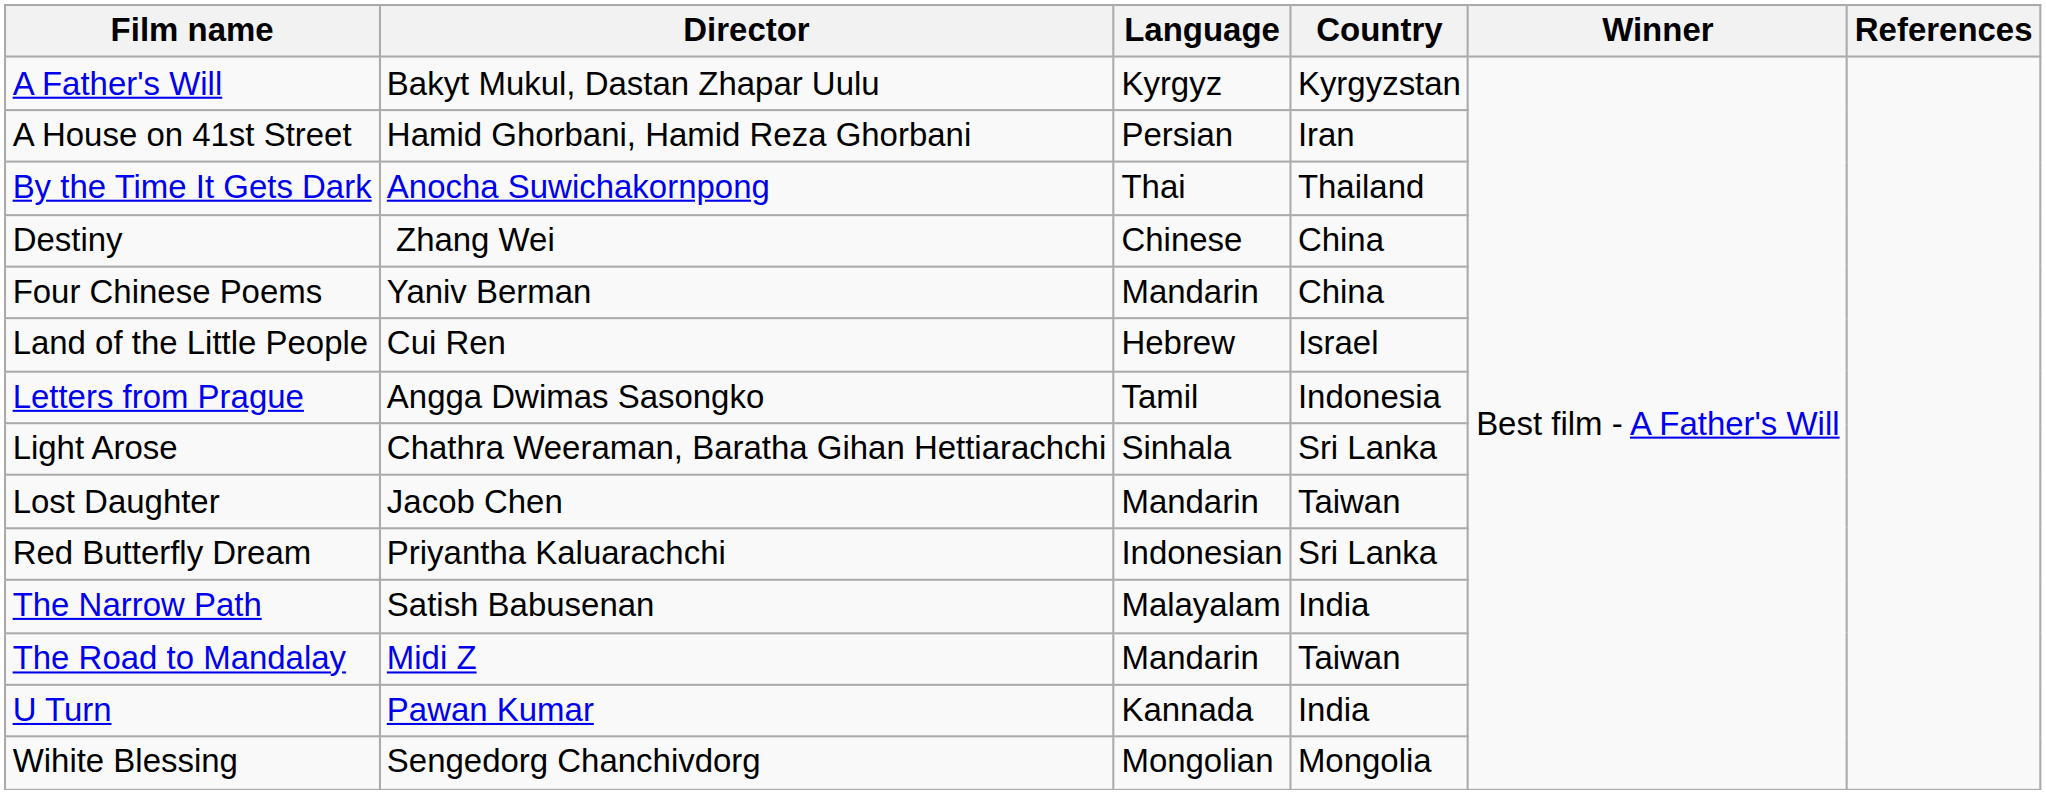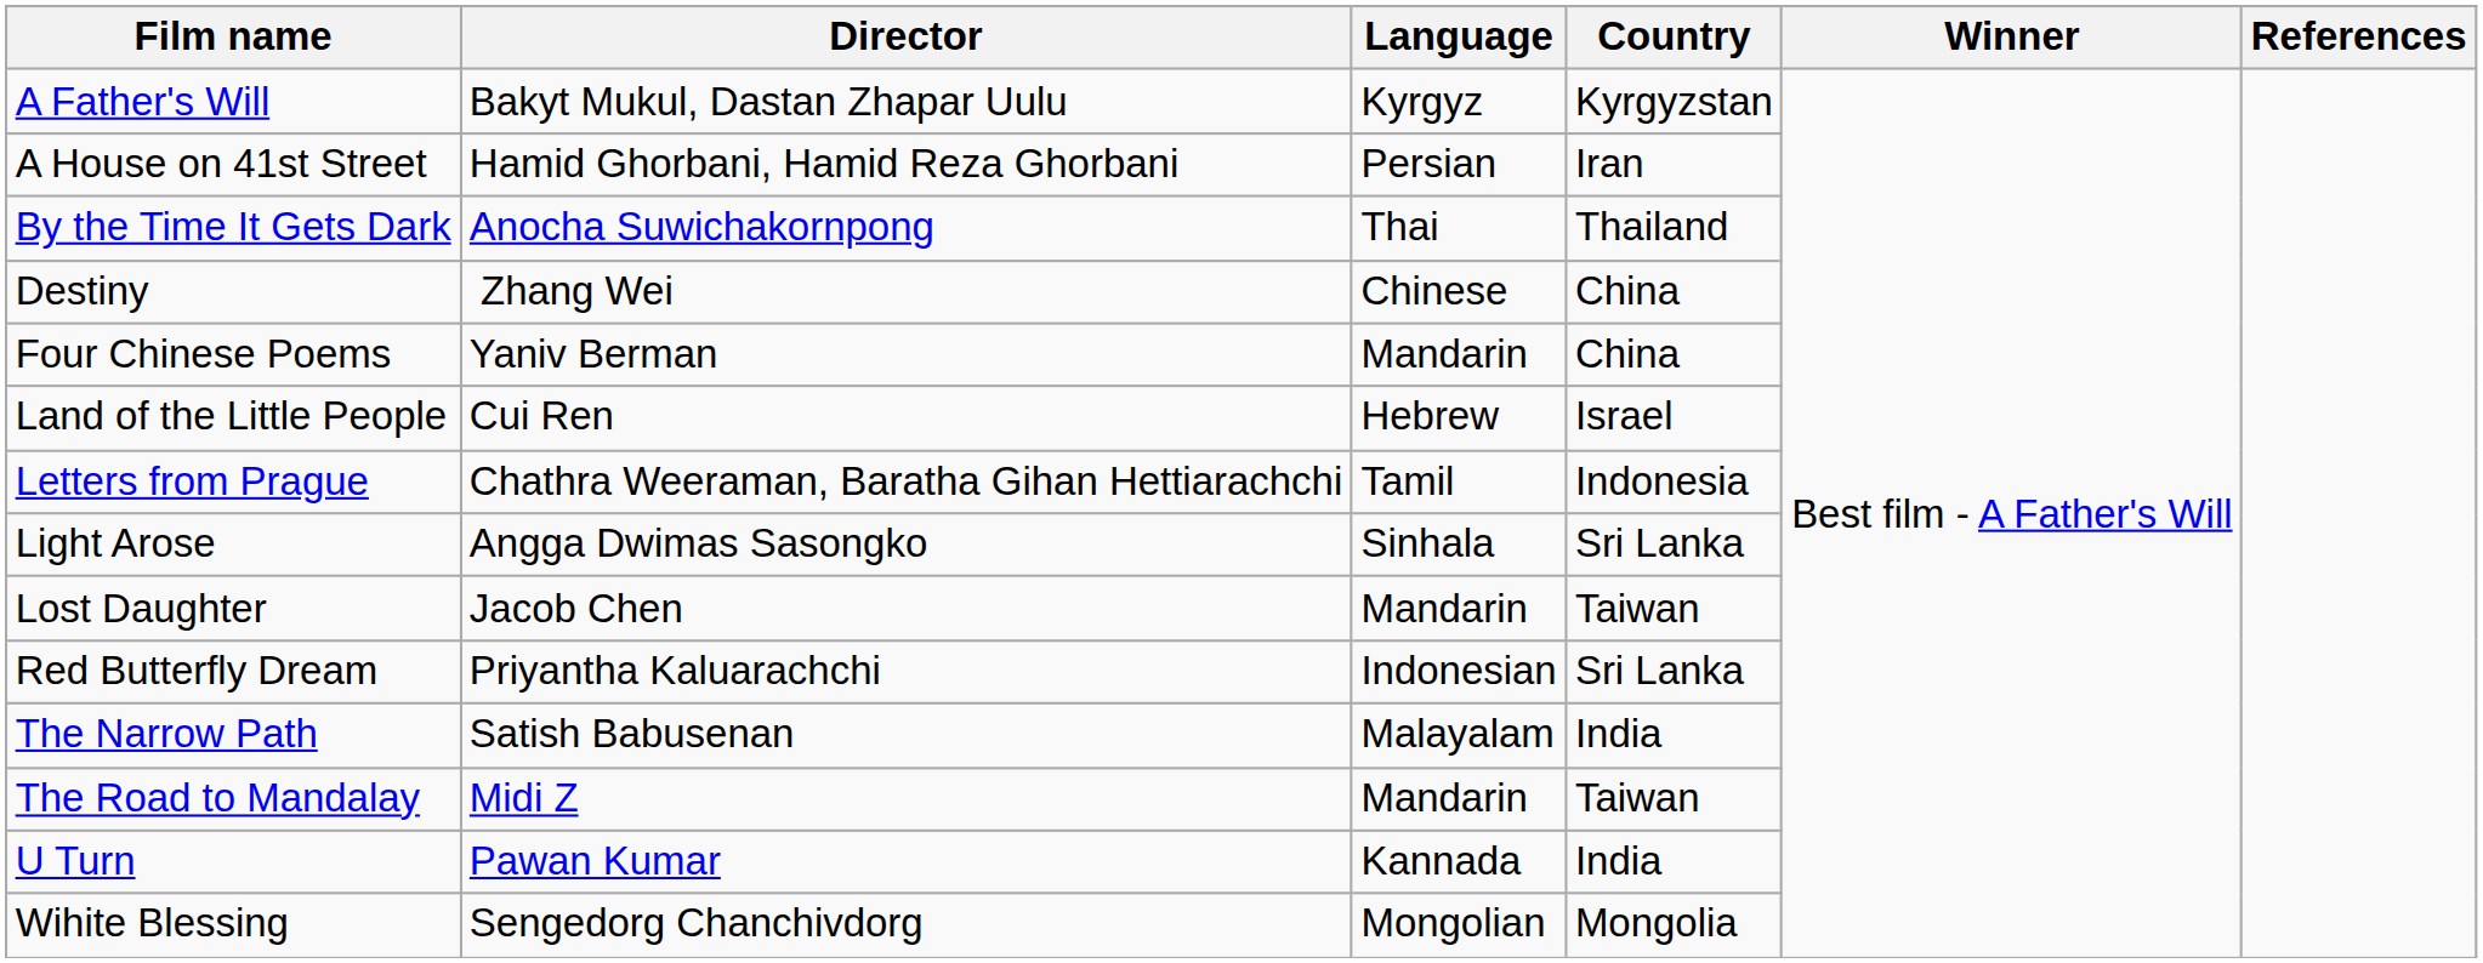 <table class="wikitable sortable">
 <tr>
 <th>Film name</th>
 <th>Director</th>
 <th>Language</th>
 <th>Country</th>
 <th>Winner</th>
 <th class=unsortable>References</th>
 </tr>
 <tr>
 <td><a href='#'>A Father's Will</a></td>
 <td>Bakyt Mukul, Dastan Zhapar Uulu</td>
 <td>Kyrgyz</td>
 <td>Kyrgyzstan</td>
 <td align="center" Rowspan="14">Best film - <a href='#'>A Father's Will</a></td>
 <td align="center" Rowspan="14"></td>
 </tr>
 <tr>
 <td>A House on 41st Street</td>
 <td>Hamid Ghorbani, Hamid Reza Ghorbani</td>
 <td>Persian</td>
 <td>Iran</td>
 </tr>
 <tr>
 <td><a href='#'>By the Time It Gets Dark</a></td>
 <td><a href='#'>Anocha Suwichakornpong</a></td>
 <td>Thai</td>
 <td>Thailand</td>
 </tr>
 <tr>
 <td>Destiny</td>
 <td> Zhang Wei</td>
 <td>Chinese</td>
 <td>China</td>
 </tr>
 <tr>
 <td>Four Chinese Poems</td>
 <td>Yaniv Berman</td>
 <td>Mandarin</td>
 <td>China</td>
 </tr>
 <tr>
 <td>Land of the Little People</td>
 <td>Cui Ren</td>
 <td>Hebrew</td>
 <td>Israel</td>
 </tr>
 <tr>
 <td><a href='#'>Letters from Prague</a></td>
-<td>Angga Dwimas Sasongko</td>
+<td>Chathra Weeraman, Baratha Gihan Hettiarachchi</td>
 <td>Tamil</td>
 <td>Indonesia</td>
 </tr>
 <tr>
 <td>Light Arose</td>
-<td>Chathra Weeraman, Baratha Gihan Hettiarachchi</td>
+<td>Angga Dwimas Sasongko</td>
 <td>Sinhala</td>
 <td>Sri Lanka</td>
 </tr>
 <tr>
 <td>Lost Daughter</td>
 <td>Jacob Chen</td>
 <td>Mandarin</td>
 <td>Taiwan</td>
 </tr>
 <tr>
 <td>Red Butterfly Dream</td>
 <td>Priyantha Kaluarachchi</td>
 <td>Indonesian</td>
 <td>Sri Lanka</td>
 </tr>
 <tr>
 <td><a href='#'>The Narrow Path</a></td>
 <td>Satish Babusenan</td>
 <td>Malayalam</td>
 <td>India</td>
 </tr>
 <tr>
 <td><a href='#'>The Road to Mandalay</a></td>
 <td><a href='#'>Midi Z</a></td>
 <td>Mandarin</td>
 <td>Taiwan</td>
 </tr>
 <tr>
 <td><a href='#'>U Turn</a></td>
 <td><a href='#'>Pawan Kumar</a></td>
 <td>Kannada</td>
 <td>India</td>
 </tr>
 <tr>
 <td>Wihite Blessing</td>
 <td>Sengedorg Chanchivdorg</td>
 <td>Mongolian</td>
 <td>Mongolia</td>
 </tr>
 </table>
